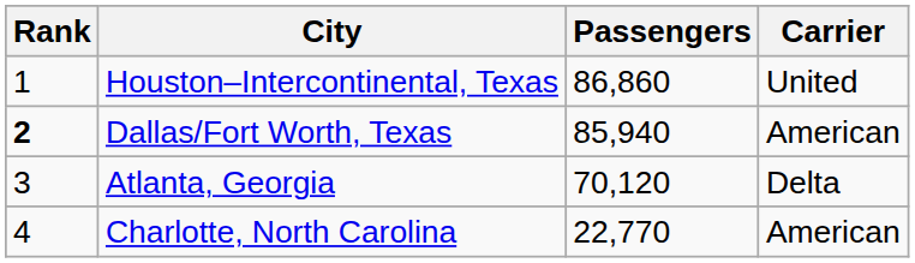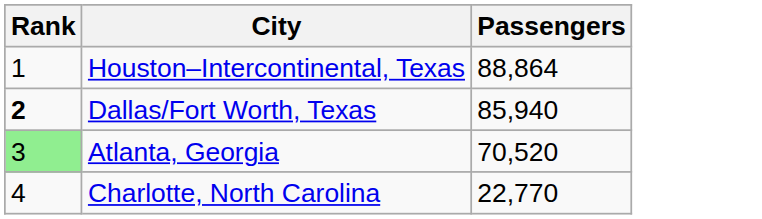 <table class="wikitable sortable" style="font-size: 95%" width= align=>
 <tr>
 <th>Rank</th>
 <th>City</th>
 <th>Passengers</th>
-<th>Carrier</th>
 </tr>
 <tr>
 <td>1</td>
 <td> <a href='#'>Houston–Intercontinental, Texas</a></td>
-<td>86,860</td>
-<td>United</td>
+<td>88,864</td>
 </tr>
 <tr>
 <td><strong>2</strong></td>
 <td> <a href='#'>Dallas/Fort Worth, Texas</a></td>
 <td>85,940</td>
-<td>American</td>
 </tr>
 <tr>
-<td>3</td>
+<td style="background: lightgreen;">3</td>
 <td> <a href='#'>Atlanta, Georgia</a></td>
-<td>70,120</td>
-<td>Delta</td>
+<td>70,520</td>
 </tr>
 <tr>
 <td>4</td>
 <td> <a href='#'>Charlotte, North Carolina</a></td>
 <td>22,770</td>
-<td>American</td>
 </tr>
 </table>
